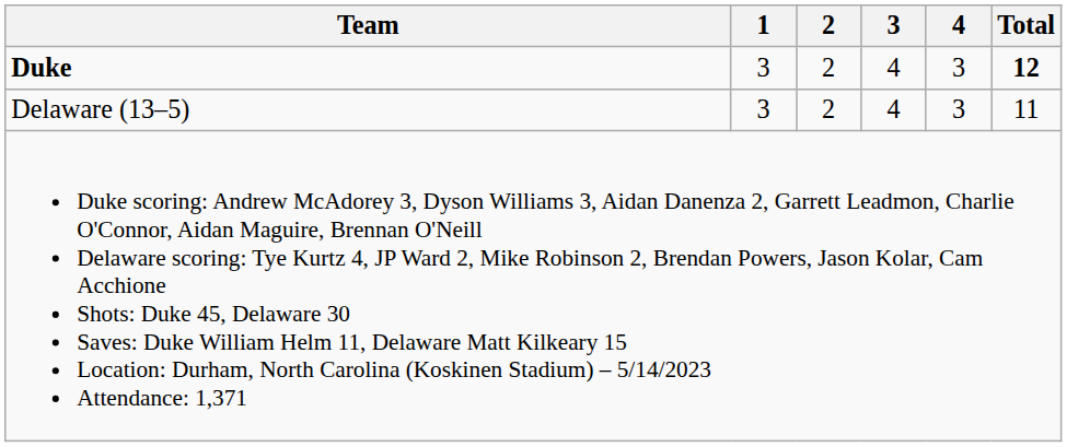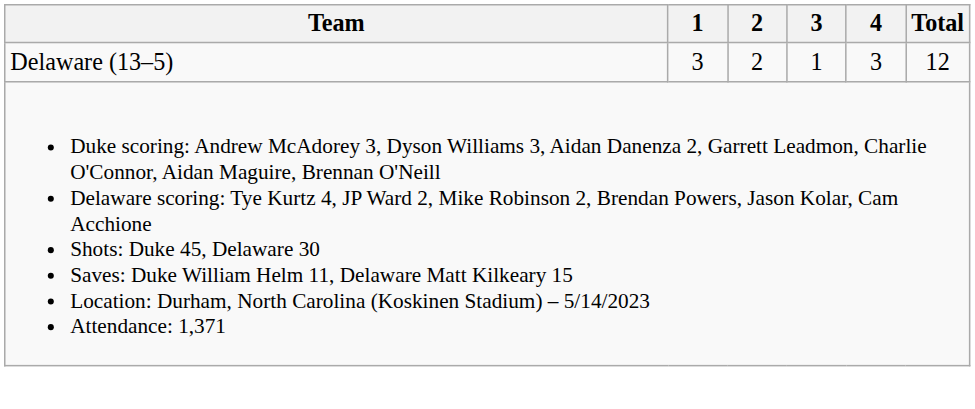 <table class="wikitable" style="text-align:center; max-width:40em">
 <tr>
 <th>Team</th>
 <th style="width:2em">1</th>
 <th style="width:2em">2</th>
 <th style="width:2em">3</th>
 <th style="width:2em">4</th>
 <th style="width:2em">Total</th>
 </tr>
 <tr>
-<td style="text-align:left"><strong>Duke</strong></td>
-<td>3</td>
-<td>2</td>
-<td>4</td>
-<td>3</td>
-<td><strong>12</strong></td>
-</tr>
-<tr>
 <td style="text-align:left">Delaware (13–5)</td>
 <td>3</td>
 <td>2</td>
-<td>4</td>
+<td>1</td>
 <td>3</td>
-<td>11</td>
+<td>12</td>
 </tr>
 <tr>
 <td colspan=6 style="text-align:left; font-size:88%;"><br><ul><li>Duke scoring: Andrew McAdorey 3, Dyson Williams 3, Aidan Danenza 2, Garrett Leadmon, Charlie O'Connor, Aidan Maguire, Brennan O'Neill</li><li>Delaware scoring: Tye Kurtz 4, JP Ward 2, Mike Robinson 2, Brendan Powers, Jason Kolar, Cam Acchione</li><li>Shots: Duke 45, Delaware 30</li><li>Saves: Duke William Helm 11, Delaware Matt Kilkeary 15</li><li>Location: Durham, North Carolina (Koskinen Stadium) – 5/14/2023</li><li>Attendance: 1,371</li></ul></td>
 </tr>
 </table>
